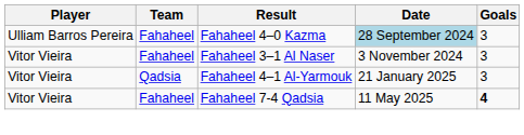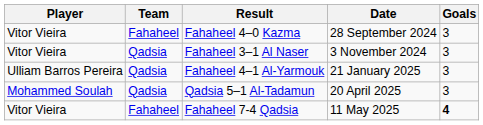 <table class="wikitable">
 <tr>
 <th>Player</th>
 <th>Team</th>
 <th>Result</th>
 <th>Date</th>
 <th>Goals</th>
 </tr>
 <tr>
-<td> Ulliam Barros Pereira</td>
+<td> Vitor Vieira</td>
 <td><a href='#'>Fahaheel</a></td>
 <td><a href='#'>Fahaheel</a> 4–0 <a href='#'>Kazma</a></td>
-<td style="background: lightblue;">28 September 2024</td>
+<td>28 September 2024</td>
 <td>3</td>
 </tr>
 <tr>
 <td> Vitor Vieira</td>
-<td><a href='#'>Fahaheel</a></td>
+<td><a href='#'>Qadsia</a></td>
 <td><a href='#'>Fahaheel</a> 3–1 <a href='#'>Al Naser</a></td>
 <td>3 November 2024</td>
 <td>3</td>
 </tr>
 <tr>
-<td> Vitor Vieira</td>
+<td> Ulliam Barros Pereira</td>
 <td><a href='#'>Qadsia</a></td>
 <td><a href='#'>Fahaheel</a> 4–1 <a href='#'>Al-Yarmouk</a></td>
 <td>21 January 2025</td>
+<td>3</td>
+</tr>
+<tr>
+<td> <a href='#'>Mohammed Soulah</a></td>
+<td><a href='#'>Qadsia</a></td>
+<td><a href='#'>Qadsia</a> 5–1 <a href='#'>Al-Tadamun</a></td>
+<td>20 April 2025</td>
 <td>3</td>
 </tr>
 <tr>
 <td> Vitor Vieira</td>
 <td><a href='#'>Fahaheel</a></td>
 <td><a href='#'>Fahaheel</a> 7-4 <a href='#'>Qadsia</a></td>
 <td>11 May 2025</td>
 <td><strong>4</strong></td>
 </tr>
 </table>
